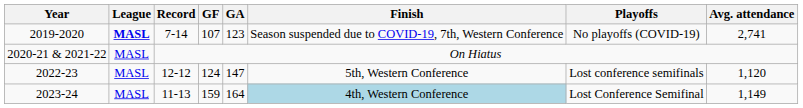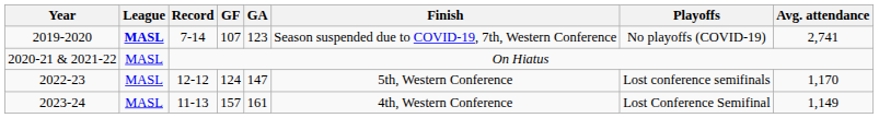 <table class="wikitable" style="text-align:center">
 <tr>
 <th>Year</th>
 <th>League</th>
 <th>Record</th>
 <th>GF</th>
 <th>GA</th>
 <th>Finish</th>
 <th>Playoffs</th>
 <th>Avg. attendance</th>
 </tr>
 <tr>
 <td>2019-2020</td>
 <td><strong><a href='#'>MASL</a></strong></td>
 <td>7-14</td>
 <td>107</td>
 <td>123</td>
 <td>Season suspended due to <a href='#'>COVID-19</a>, 7th, Western Conference</td>
 <td>No playoffs (COVID-19)</td>
 <td>2,741</td>
 </tr>
 <tr>
 <td>2020-21 & 2021-22</td>
 <td><a href='#'>MASL</a></td>
 <td colspan=8 align=center><em>On Hiatus</em></td>
 </tr>
 <tr>
 <td>2022-23</td>
 <td><a href='#'>MASL</a></td>
 <td>12-12</td>
 <td>124</td>
 <td>147</td>
 <td>5th, Western Conference</td>
 <td>Lost conference semifinals</td>
-<td>1,120</td>
+<td>1,170</td>
 </tr>
 <tr>
 <td>2023-24</td>
 <td><a href='#'>MASL</a></td>
 <td>11-13</td>
-<td>159</td>
-<td>164</td>
-<td style="background: lightblue;">4th, Western Conference</td>
+<td>157</td>
+<td>161</td>
+<td>4th, Western Conference</td>
 <td>Lost Conference Semifinal</td>
 <td>1,149</td>
 </tr>
 </table>
